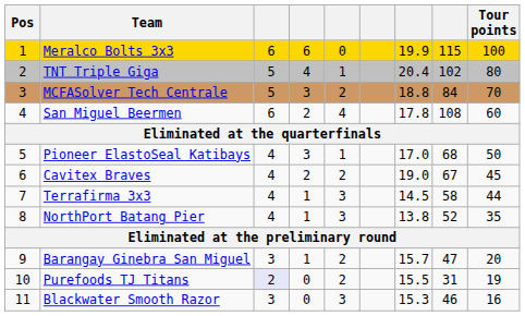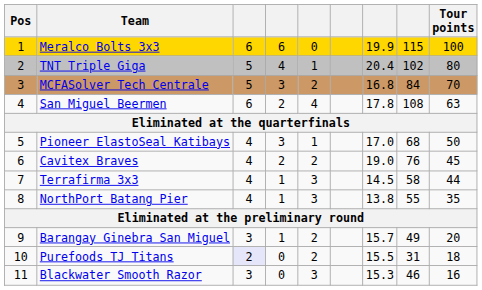 <table class="wikitable" style="text-align:center">
 <tr>
 <th width=30>Pos</th>
 <th width=180>Team</th>
 <th width=30></th>
 <th width=30></th>
 <th width=30></th>
 <th width=30></th>
 <th width=30></th>
 <th width=30></th>
 <th width=30>Tour points</th>
 </tr>
 <tr bgcolor=gold>
 <td>1</td>
 <td align=left><a href='#'>Meralco Bolts 3x3</a></td>
 <td>6</td>
 <td>6</td>
 <td>0</td>
 <td></td>
 <td>19.9</td>
 <td>115</td>
 <td>100</td>
 </tr>
 <tr bgcolor=silver>
 <td>2</td>
 <td align=left><a href='#'>TNT Triple Giga</a></td>
 <td>5</td>
 <td>4</td>
 <td>1</td>
 <td></td>
 <td>20.4</td>
 <td>102</td>
 <td>80</td>
 </tr>
 <tr bgcolor=cc9966>
 <td>3</td>
 <td align=left><a href='#'>MCFASolver Tech Centrale</a></td>
 <td>5</td>
 <td>3</td>
 <td>2</td>
 <td></td>
-<td>18.8</td>
+<td>16.8</td>
 <td>84</td>
 <td>70</td>
 </tr>
 <tr>
 <td>4</td>
 <td align=left><a href='#'>San Miguel Beermen</a></td>
 <td>6</td>
 <td>2</td>
 <td>4</td>
 <td></td>
 <td>17.8</td>
 <td>108</td>
-<td>60</td>
+<td>63</td>
 </tr>
 <tr>
 <th colspan=9>Eliminated at the quarterfinals</th>
 </tr>
 <tr>
 <td>5</td>
 <td align=left><a href='#'>Pioneer ElastoSeal Katibays</a></td>
 <td>4</td>
 <td>3</td>
 <td>1</td>
 <td></td>
 <td>17.0</td>
 <td>68</td>
 <td>50</td>
 </tr>
 <tr>
 <td>6</td>
 <td align=left><a href='#'>Cavitex Braves</a></td>
 <td>4</td>
 <td>2</td>
 <td>2</td>
 <td></td>
 <td>19.0</td>
-<td>67</td>
+<td>76</td>
 <td>45</td>
 </tr>
 <tr>
 <td>7</td>
 <td align=left><a href='#'>Terrafirma 3x3</a></td>
 <td>4</td>
 <td>1</td>
 <td>3</td>
 <td></td>
 <td>14.5</td>
 <td>58</td>
 <td>44</td>
 </tr>
 <tr>
 <td>8</td>
 <td align=left><a href='#'>NorthPort Batang Pier</a></td>
 <td>4</td>
 <td>1</td>
 <td>3</td>
 <td></td>
 <td>13.8</td>
-<td>52</td>
+<td>55</td>
 <td>35</td>
 </tr>
 <tr>
 <th colspan=9>Eliminated at the preliminary round</th>
 </tr>
 <tr>
 <td>9</td>
 <td align=left nowrap><a href='#'>Barangay Ginebra San Miguel</a></td>
 <td>3</td>
 <td>1</td>
 <td>2</td>
 <td></td>
 <td>15.7</td>
-<td>47</td>
+<td>49</td>
 <td>20</td>
 </tr>
 <tr>
 <td>10</td>
 <td align=left><a href='#'>Purefoods TJ Titans</a></td>
 <td style="background: lavender;">2</td>
 <td>0</td>
 <td>2</td>
 <td></td>
 <td>15.5</td>
 <td>31</td>
-<td>19</td>
+<td>18</td>
 </tr>
 <tr>
 <td>11</td>
 <td align=left><a href='#'>Blackwater Smooth Razor</a></td>
 <td>3</td>
 <td>0</td>
 <td>3</td>
 <td></td>
 <td>15.3</td>
 <td>46</td>
 <td>16</td>
 </tr>
 </table>
